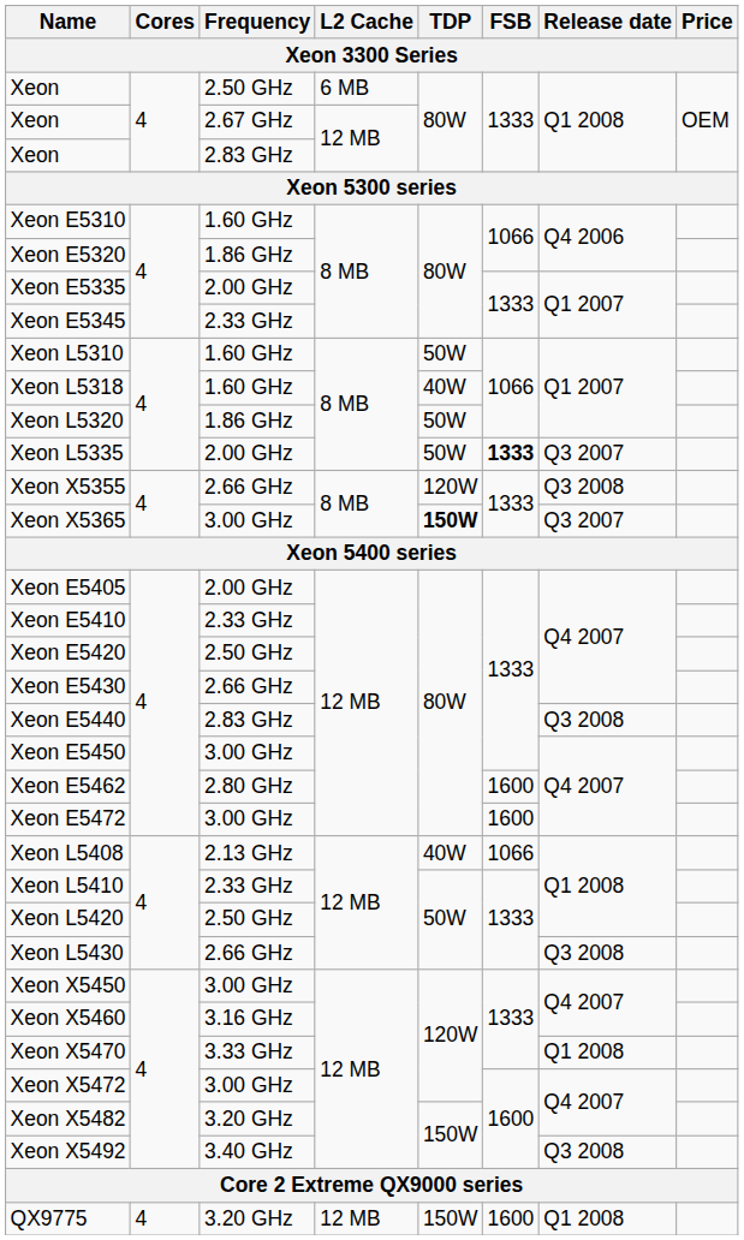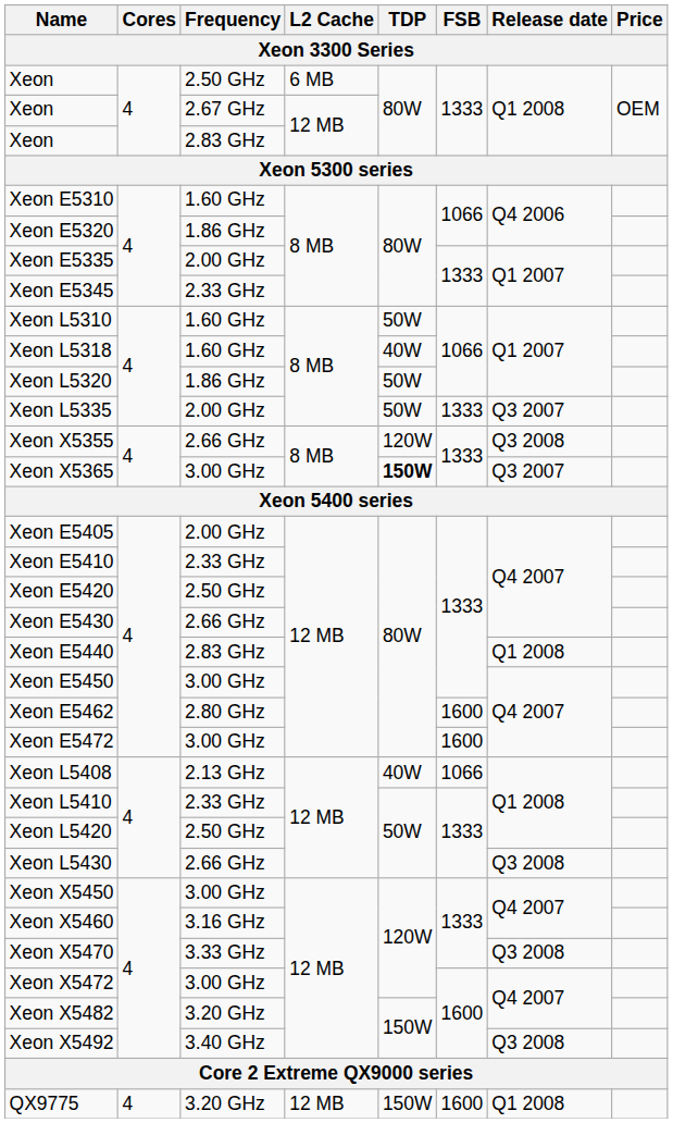 <table class="wikitable">
 <tr>
 <th>Name</th>
 <th>Cores</th>
 <th>Frequency</th>
 <th>L2 Cache</th>
 <th>TDP</th>
 <th>FSB</th>
 <th>Release date</th>
 <th>Price</th>
 </tr>
 <tr>
 <th colspan="8">Xeon 3300 Series</th>
 </tr>
 <tr>
 <td>Xeon </td>
 <td rowspan="3">4</td>
 <td>2.50 GHz</td>
 <td>6 MB</td>
 <td rowspan="3">80W</td>
 <td rowspan="3">1333</td>
 <td rowspan="3">Q1 2008</td>
 <td rowspan="3">OEM</td>
 </tr>
 <tr>
 <td>Xeon </td>
 <td>2.67 GHz</td>
 <td rowspan="2">12 MB</td>
 </tr>
 <tr>
 <td>Xeon </td>
 <td>2.83 GHz</td>
 </tr>
 <tr>
 <th colspan="8">Xeon 5300 series</th>
 </tr>
 <tr>
 <td>Xeon E5310</td>
 <td rowspan="4">4</td>
 <td>1.60 GHz</td>
 <td rowspan="4">8 MB</td>
 <td rowspan="4">80W</td>
 <td rowspan="2">1066</td>
 <td rowspan="2">Q4 2006</td>
 <td></td>
 </tr>
 <tr>
 <td>Xeon E5320</td>
 <td>1.86 GHz</td>
 <td></td>
 </tr>
 <tr>
 <td>Xeon E5335</td>
 <td>2.00 GHz</td>
 <td rowspan="2">1333</td>
 <td rowspan="2">Q1 2007</td>
 <td></td>
 </tr>
 <tr>
 <td>Xeon E5345</td>
 <td>2.33 GHz</td>
 <td></td>
 </tr>
 <tr>
 <td>Xeon L5310</td>
 <td rowspan="4">4</td>
 <td>1.60 GHz</td>
 <td rowspan="4">8 MB</td>
 <td>50W</td>
 <td rowspan="3">1066</td>
 <td rowspan="3">Q1 2007</td>
 <td></td>
 </tr>
 <tr>
 <td>Xeon L5318</td>
 <td>1.60 GHz</td>
 <td>40W</td>
 <td></td>
 </tr>
 <tr>
 <td>Xeon L5320</td>
 <td>1.86 GHz</td>
 <td>50W</td>
 <td></td>
 </tr>
 <tr>
 <td>Xeon L5335</td>
 <td>2.00 GHz</td>
 <td>50W</td>
-<td><strong>1333</strong></td>
+<td>1333</td>
 <td>Q3 2007</td>
 <td></td>
 </tr>
 <tr>
 <td>Xeon X5355</td>
 <td rowspan="2">4</td>
 <td>2.66 GHz</td>
 <td rowspan="2">8 MB</td>
 <td>120W</td>
 <td rowspan="2">1333</td>
 <td>Q3 2008</td>
 <td></td>
 </tr>
 <tr>
 <td>Xeon X5365</td>
 <td>3.00 GHz</td>
 <td><strong>150W</strong></td>
 <td>Q3 2007</td>
 <td></td>
 </tr>
 <tr>
 <th colspan="8">Xeon 5400 series</th>
 </tr>
 <tr>
 <td>Xeon E5405</td>
 <td rowspan="8">4</td>
 <td>2.00 GHz</td>
 <td rowspan="8">12 MB</td>
 <td rowspan="8">80W</td>
 <td rowspan="6">1333</td>
 <td rowspan="4">Q4 2007</td>
 <td></td>
 </tr>
 <tr>
 <td>Xeon E5410</td>
 <td>2.33 GHz</td>
 <td></td>
 </tr>
 <tr>
 <td>Xeon E5420</td>
 <td>2.50 GHz</td>
 <td></td>
 </tr>
 <tr>
 <td>Xeon E5430</td>
 <td>2.66 GHz</td>
 <td></td>
 </tr>
 <tr>
 <td>Xeon E5440</td>
 <td>2.83 GHz</td>
-<td>Q3 2008</td>
+<td>Q1 2008</td>
 <td></td>
 </tr>
 <tr>
 <td>Xeon E5450</td>
 <td>3.00 GHz</td>
 <td rowspan="3">Q4 2007</td>
 <td></td>
 </tr>
 <tr>
 <td>Xeon E5462</td>
 <td>2.80 GHz</td>
 <td>1600</td>
 <td></td>
 </tr>
 <tr>
 <td>Xeon E5472</td>
 <td>3.00 GHz</td>
 <td>1600</td>
 <td></td>
 </tr>
 <tr>
 <td>Xeon L5408</td>
 <td rowspan="4">4</td>
 <td>2.13 GHz</td>
 <td rowspan="4">12 MB</td>
 <td>40W</td>
 <td>1066</td>
 <td rowspan="3">Q1 2008</td>
 <td></td>
 </tr>
 <tr>
 <td>Xeon L5410</td>
 <td>2.33 GHz</td>
 <td rowspan="3">50W</td>
 <td rowspan="3">1333</td>
 <td></td>
 </tr>
 <tr>
 <td>Xeon L5420</td>
 <td>2.50 GHz</td>
 <td></td>
 </tr>
 <tr>
 <td>Xeon L5430</td>
 <td>2.66 GHz</td>
 <td>Q3 2008</td>
 <td></td>
 </tr>
 <tr>
 <td>Xeon X5450</td>
 <td rowspan="6">4</td>
 <td>3.00 GHz</td>
 <td rowspan="6">12 MB</td>
 <td rowspan="4">120W</td>
 <td rowspan="3">1333</td>
 <td rowspan="2">Q4 2007</td>
 <td></td>
 </tr>
 <tr>
 <td>Xeon X5460</td>
 <td>3.16 GHz</td>
 <td></td>
 </tr>
 <tr>
 <td>Xeon X5470</td>
 <td>3.33 GHz</td>
-<td>Q1 2008</td>
+<td>Q3 2008</td>
 <td></td>
 </tr>
 <tr>
 <td>Xeon X5472</td>
 <td>3.00 GHz</td>
 <td rowspan="3">1600</td>
 <td rowspan="2">Q4 2007</td>
 <td></td>
 </tr>
 <tr>
 <td>Xeon X5482</td>
 <td>3.20 GHz</td>
 <td rowspan="2">150W</td>
 <td></td>
 </tr>
 <tr>
 <td>Xeon X5492</td>
 <td>3.40 GHz</td>
 <td>Q3 2008</td>
 <td></td>
 </tr>
 <tr>
 <th colspan="8">Core 2 Extreme QX9000 series</th>
 </tr>
 <tr>
 <td>QX9775</td>
 <td>4</td>
 <td>3.20 GHz</td>
 <td>12 MB</td>
 <td>150W</td>
 <td>1600</td>
 <td>Q1 2008</td>
 <td></td>
 </tr>
 </table>
